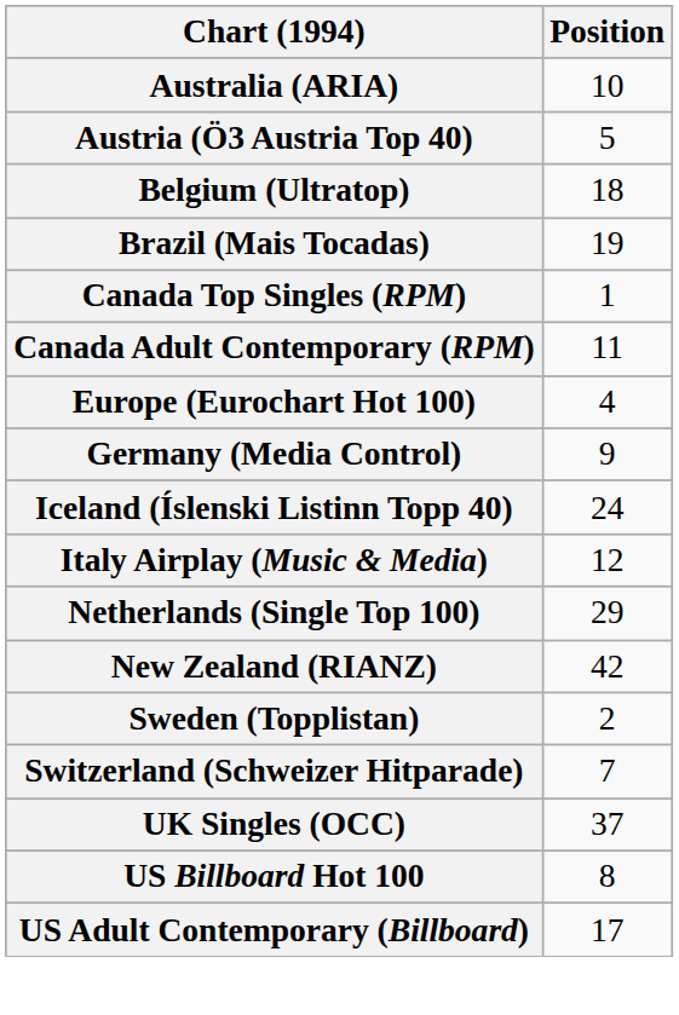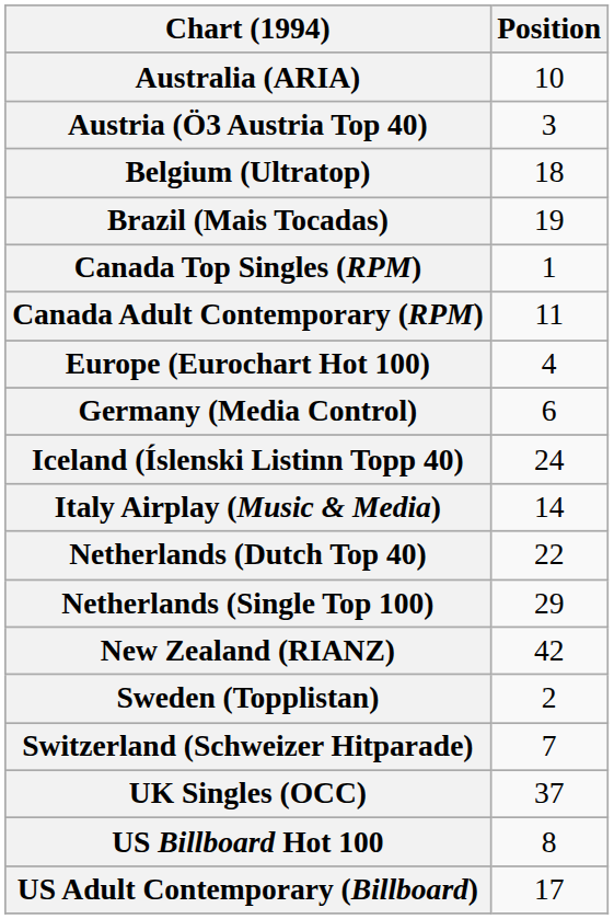 <table class="wikitable sortable plainrowheaders" style="text-align:center">
 <tr>
 <th>Chart (1994)</th>
 <th>Position</th>
 </tr>
 <tr>
 <th scope="row">Australia (ARIA)</th>
 <td>10</td>
 </tr>
 <tr>
 <th scope="row">Austria (Ö3 Austria Top 40)</th>
-<td>5</td>
+<td>3</td>
 </tr>
 <tr>
 <th scope="row">Belgium (Ultratop)</th>
 <td>18</td>
 </tr>
 <tr>
 <th scope="row">Brazil (Mais Tocadas)</th>
 <td>19</td>
 </tr>
 <tr>
 <th scope="row">Canada Top Singles (<em>RPM</em>)</th>
 <td>1</td>
 </tr>
 <tr>
 <th scope="row">Canada Adult Contemporary (<em>RPM</em>)</th>
 <td>11</td>
 </tr>
 <tr>
 <th scope="row">Europe (Eurochart Hot 100)</th>
 <td>4</td>
 </tr>
 <tr>
 <th scope="row">Germany (Media Control)</th>
-<td>9</td>
+<td>6</td>
 </tr>
 <tr>
 <th scope="row">Iceland (Íslenski Listinn Topp 40)</th>
 <td>24</td>
 </tr>
 <tr>
 <th scope="row">Italy Airplay (<em>Music & Media</em>)</th>
-<td>12</td>
+<td>14</td>
+</tr>
+<tr>
+<th scope="row">Netherlands (Dutch Top 40)</th>
+<td>22</td>
 </tr>
 <tr>
 <th scope="row">Netherlands (Single Top 100)</th>
 <td>29</td>
 </tr>
 <tr>
 <th scope="row">New Zealand (RIANZ)</th>
 <td>42</td>
 </tr>
 <tr>
 <th scope="row">Sweden (Topplistan)</th>
 <td>2</td>
 </tr>
 <tr>
 <th scope="row">Switzerland (Schweizer Hitparade)</th>
 <td>7</td>
 </tr>
 <tr>
 <th scope="row">UK Singles (OCC)</th>
 <td>37</td>
 </tr>
 <tr>
 <th scope="row">US <em>Billboard</em> Hot 100</th>
 <td>8</td>
 </tr>
 <tr>
 <th scope="row">US Adult Contemporary (<em>Billboard</em>)</th>
 <td>17</td>
 </tr>
 </table>
